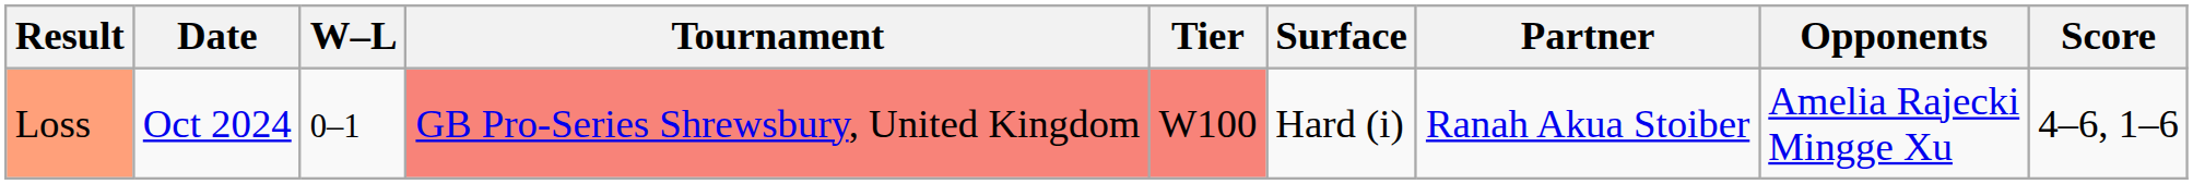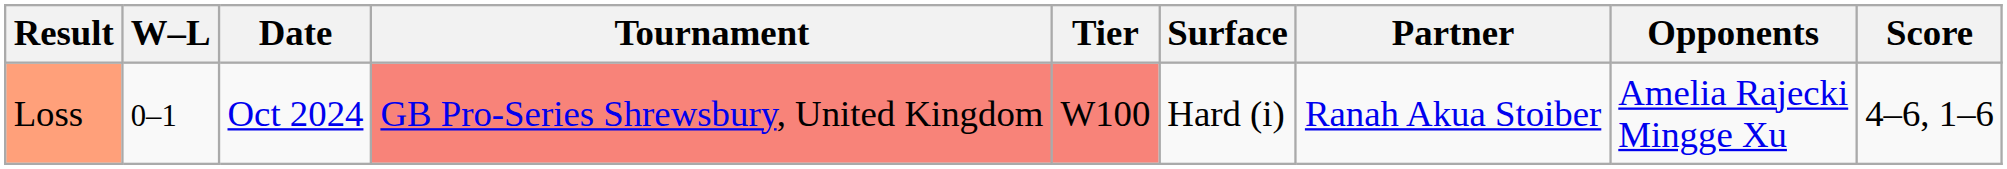 <table class="sortable wikitable">
 <tr>
 <th>Result</th>
+<th class="unsortable">W–L</th>
 <th>Date</th>
-<th class="unsortable">W–L</th>
 <th>Tournament</th>
 <th>Tier</th>
 <th>Surface</th>
 <th>Partner</th>
 <th>Opponents</th>
 <th class="unsortable">Score</th>
 </tr>
 <tr>
 <td style="background:#ffa07a;">Loss</td>
+<td><small>0–1</small></td>
 <td><a href='#'>Oct 2024</a></td>
-<td><small>0–1</small></td>
 <td style="background:#f88379;"><a href='#'>GB Pro-Series Shrewsbury</a>, United Kingdom</td>
 <td style="background:#f88379;">W100</td>
 <td>Hard (i)</td>
 <td> <a href='#'>Ranah Akua Stoiber</a></td>
 <td> <a href='#'>Amelia Rajecki</a><br> <a href='#'>Mingge Xu</a></td>
 <td>4–6, 1–6</td>
 </tr>
 </table>
